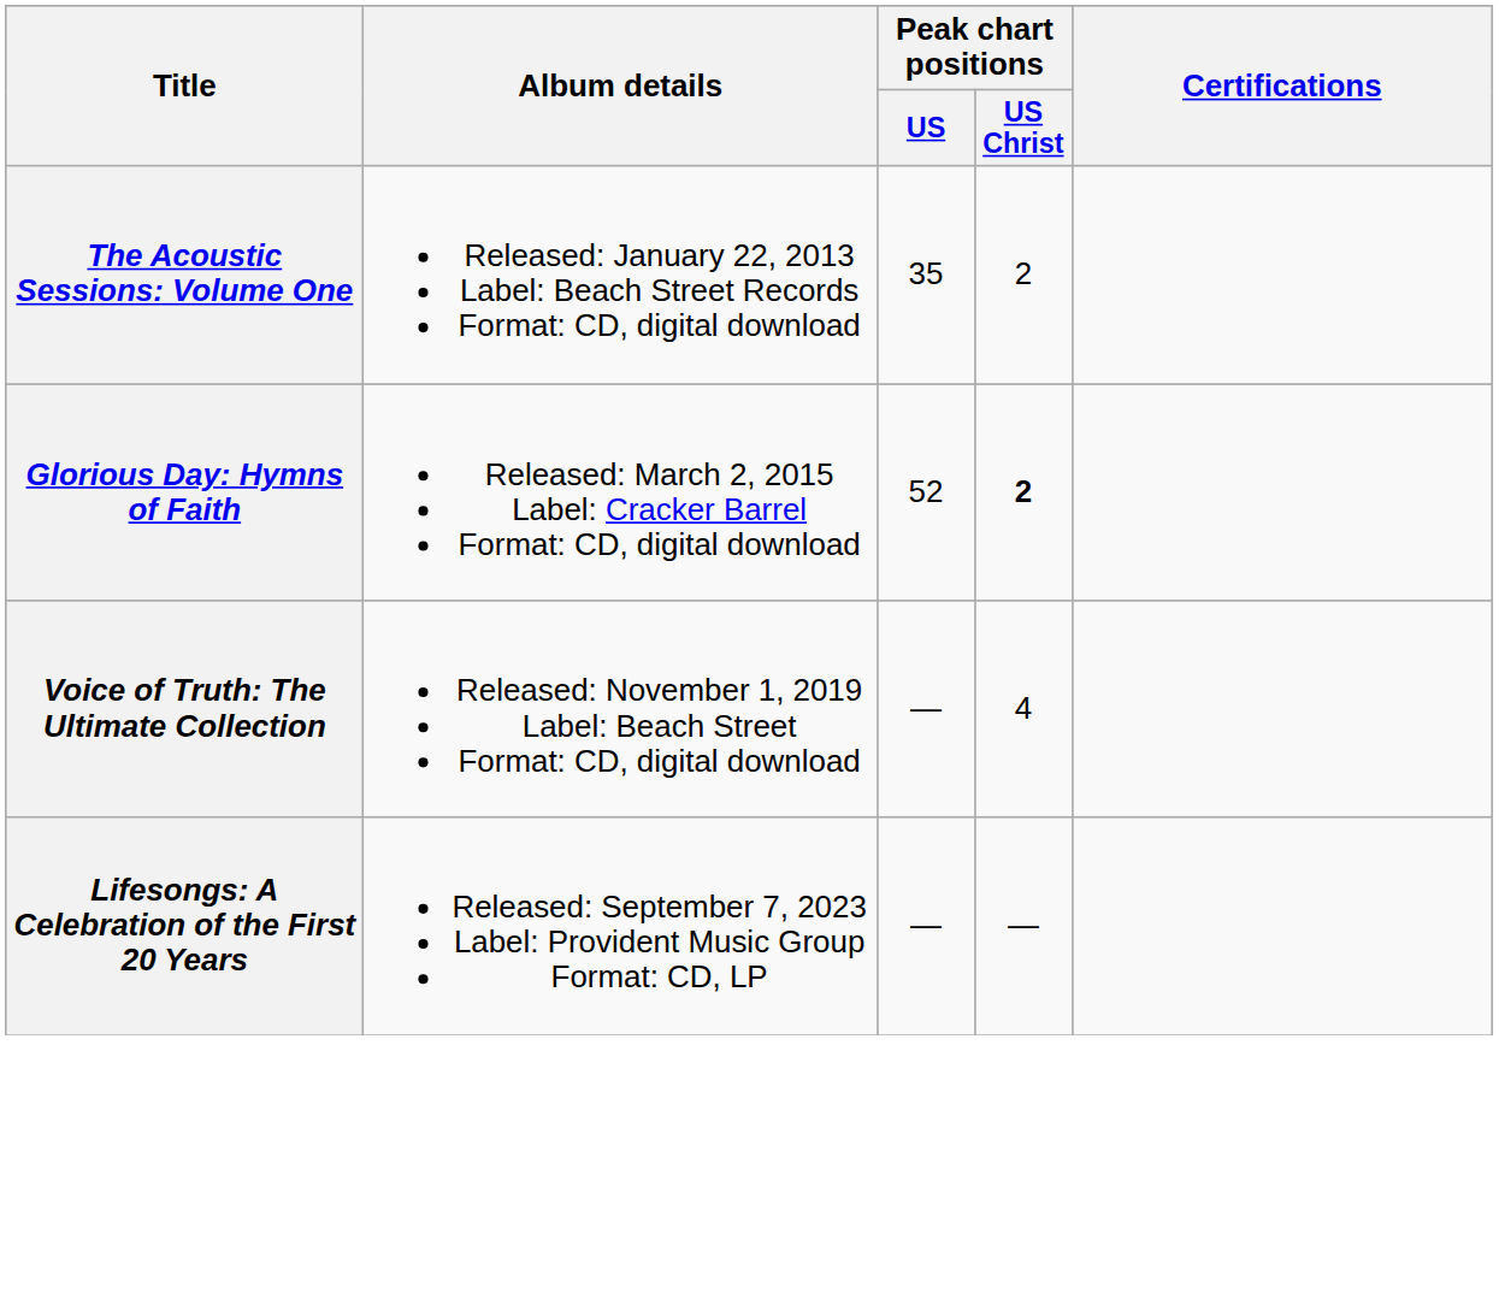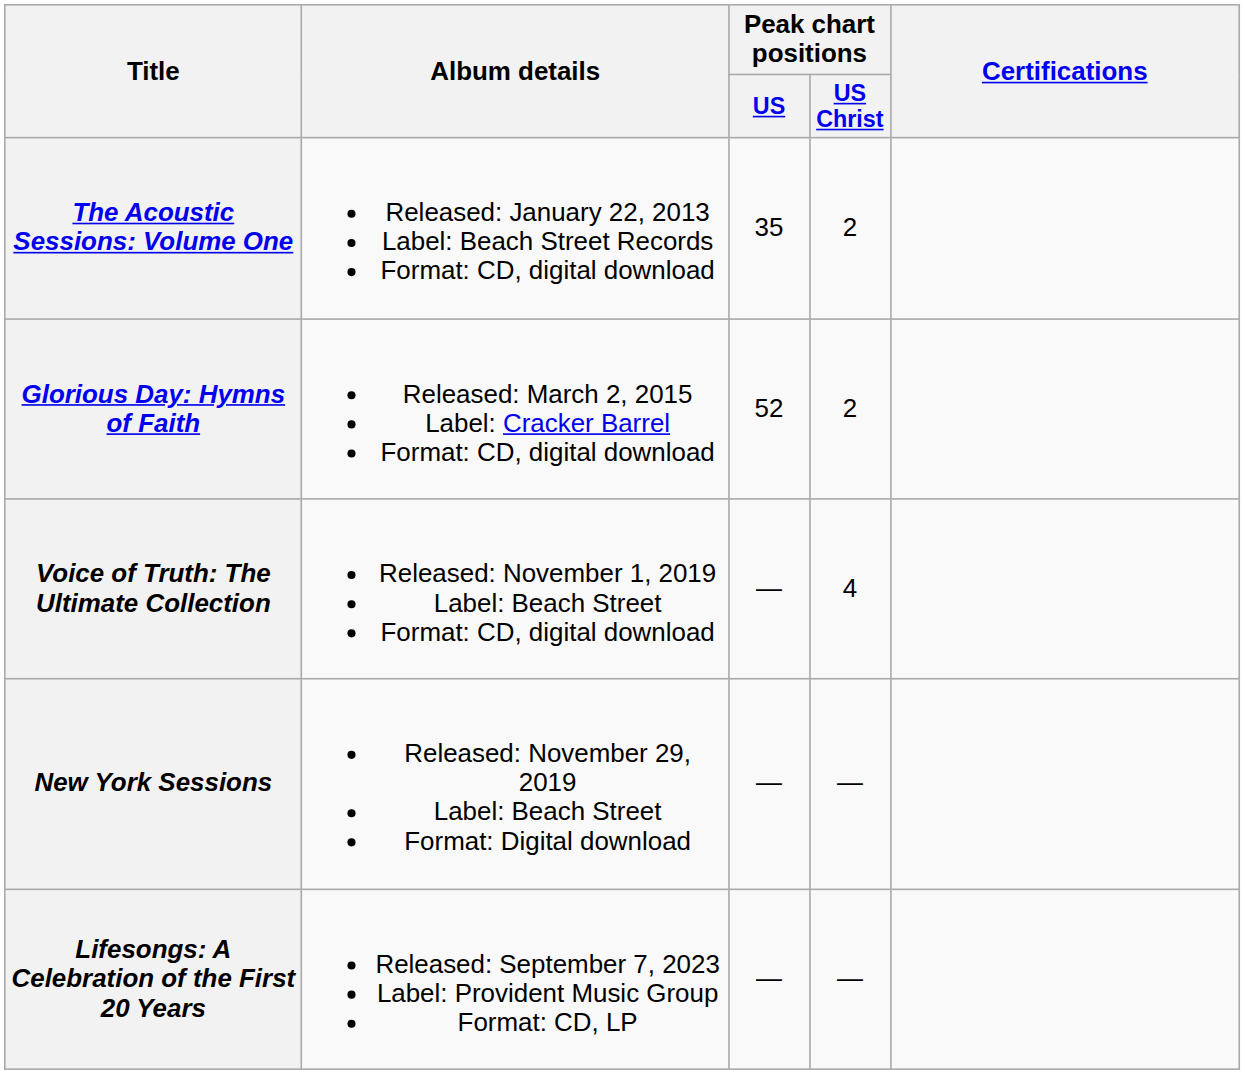 <table class="wikitable plainrowheaders" style="text-align:center;">
 <tr>
 <th scope="col" rowspan="2" style="width:11em;">Title</th>
 <th scope="col" rowspan="2" style="width:16em;">Album details</th>
 <th scope="col" colspan="2">Peak chart positions</th>
 <th scope="col" rowspan="2" style="width:13em;"><a href='#'>Certifications</a></th>
 </tr>
 <tr>
 <th style="width:3em; font-size:90%"><a href='#'>US</a><br></th>
 <th style="width:3em; font-size:90%"><a href='#'>US<br>Christ</a><br></th>
 </tr>
 <tr>
 <th scope="row"><em><a href='#'>The Acoustic Sessions: Volume One</a></em></th>
 <td><br><ul><li>Released: January 22, 2013</li><li>Label: Beach Street Records</li><li>Format: CD, digital download</li></ul></td>
 <td>35</td>
 <td>2</td>
 <td></td>
 </tr>
 <tr>
 <th scope="row"><em><a href='#'>Glorious Day: Hymns of Faith</a></em></th>
 <td><br><ul><li>Released: March 2, 2015</li><li>Label: <a href='#'>Cracker Barrel</a></li><li>Format: CD, digital download</li></ul></td>
 <td>52</td>
-<td><strong>2</strong></td>
+<td>2</td>
 <td></td>
 </tr>
 <tr>
 <th scope="row"><em>Voice of Truth: The Ultimate Collection</em></th>
 <td><br><ul><li>Released: November 1, 2019</li><li>Label: Beach Street</li><li>Format: CD, digital download</li></ul></td>
 <td>—</td>
 <td>4</td>
 <td></td>
 </tr>
 <tr>
+<th scope="row"><em>New York Sessions</em></th>
+<td><br><ul><li>Released: November 29, 2019</li><li>Label: Beach Street</li><li>Format: Digital download</li></ul></td>
+<td>—</td>
+<td>—</td>
+<td></td>
+</tr>
+<tr>
 <th scope="row"><em>Lifesongs: A Celebration of the First 20 Years</em></th>
 <td><br><ul><li>Released: September 7, 2023</li><li>Label: Provident Music Group</li><li>Format: CD, LP</li></ul></td>
 <td>—</td>
 <td>—</td>
 <td></td>
 </tr>
 </table>
